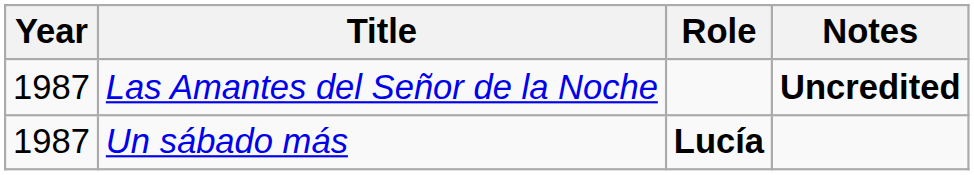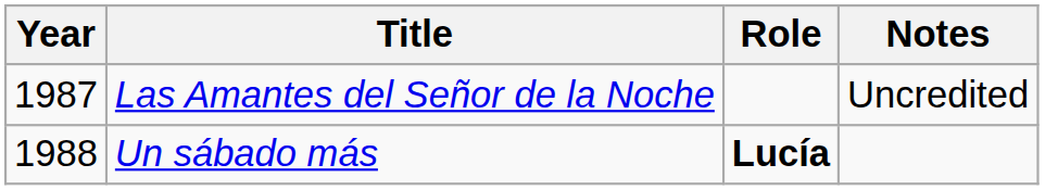 <table class="wikitable">
 <tr>
 <th>Year</th>
 <th>Title</th>
 <th>Role</th>
 <th>Notes</th>
 </tr>
 <tr>
 <td>1987</td>
 <td><em><a href='#'>Las Amantes del Señor de la Noche</a></em></td>
 <td></td>
-<td><strong>Uncredited</strong></td>
+<td>Uncredited</td>
 </tr>
 <tr>
-<td>1987</td>
+<td>1988</td>
 <td><em><a href='#'>Un sábado más</a></em></td>
 <td><strong>Lucía</strong></td>
 <td></td>
 </tr>
 </table>
